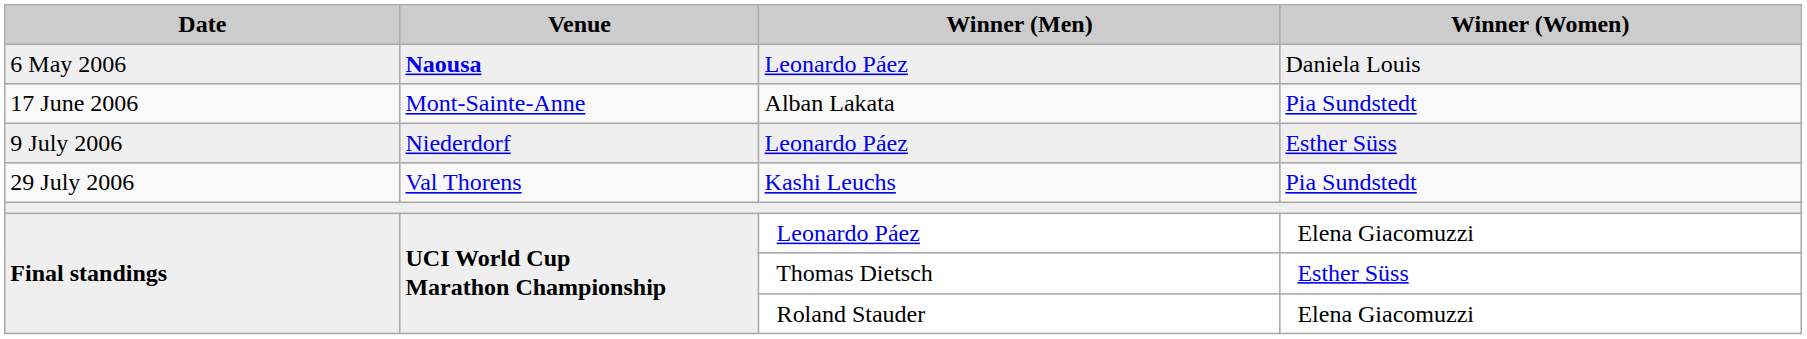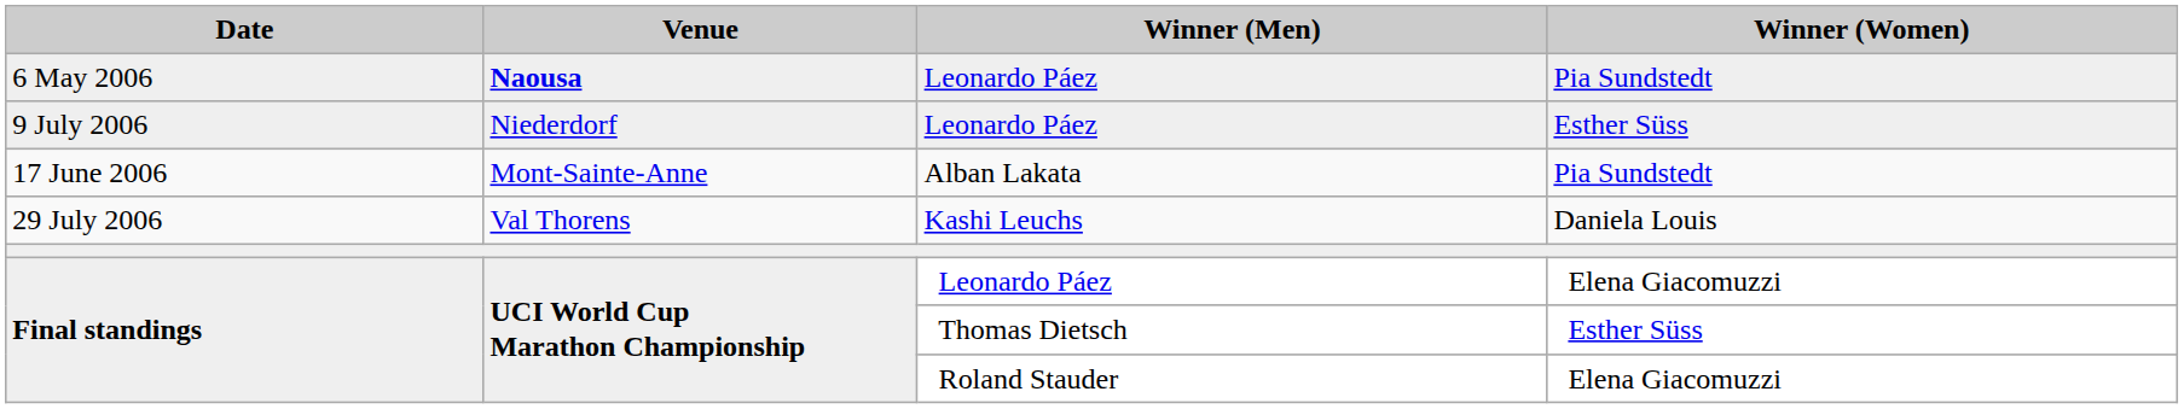 <table class="wikitable" width=90% bgcolor="#f7f8ff" cellpadding="3" cellspacing="0" border="1" style="font-size: 95%; border: gray solid 1px; border-collapse: collapse;">
 <tr bgcolor="#CCCCCC">
 <td align="center"><strong>Date</strong></td>
 <td width=20% align="center"><strong>Venue</strong></td>
 <td width=29% align="center"><strong>Winner (Men)</strong></td>
 <td width=29% align="center"><strong>Winner (Women)</strong></td>
 </tr>
 <tr bgcolor="#EFEFEF">
 <td>6 May 2006</td>
 <td><strong> <a href='#'>Naousa</a></strong></td>
 <td> <a href='#'>Leonardo Páez</a></td>
-<td> Daniela Louis</td>
-</tr>
-<tr>
-<td>17 June 2006</td>
-<td> <a href='#'>Mont-Sainte-Anne</a></td>
-<td> Alban Lakata</td>
 <td> <a href='#'>Pia Sundstedt</a></td>
 </tr>
 <tr bgcolor="#EFEFEF">
 <td>9 July 2006</td>
 <td> <a href='#'>Niederdorf</a></td>
 <td> <a href='#'>Leonardo Páez</a></td>
 <td> <a href='#'>Esther Süss</a></td>
 </tr>
 <tr>
+<td>17 June 2006</td>
+<td> <a href='#'>Mont-Sainte-Anne</a></td>
+<td> Alban Lakata</td>
+<td> <a href='#'>Pia Sundstedt</a></td>
+</tr>
+<tr>
 <td>29 July 2006</td>
 <td> <a href='#'>Val Thorens</a></td>
 <td> <a href='#'>Kashi Leuchs</a></td>
-<td> <a href='#'>Pia Sundstedt</a></td>
+<td> Daniela Louis</td>
 </tr>
 <tr bgcolor="#EFEFEF">
 <td colspan=4></td>
 </tr>
 <tr bgcolor="#EFEFEF">
 <td rowspan=3><strong>Final standings</strong></td>
 <td rowspan=3><strong>UCI World Cup<br> Marathon Championship</strong></td>
 <td bgcolor="#ffffff">    <a href='#'>Leonardo Páez</a></td>
 <td bgcolor="#ffffff">    Elena Giacomuzzi</td>
 </tr>
 <tr>
 <td bgcolor="#ffffff">    Thomas Dietsch</td>
 <td bgcolor="#ffffff">    <a href='#'>Esther Süss</a></td>
 </tr>
 <tr>
 <td bgcolor="#ffffff">    Roland Stauder</td>
 <td bgcolor="#ffffff">    Elena Giacomuzzi</td>
 </tr>
 </table>
